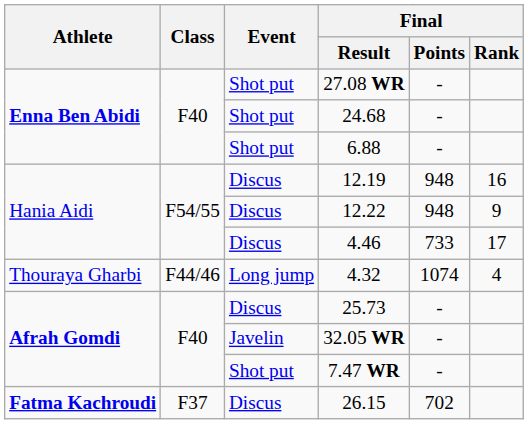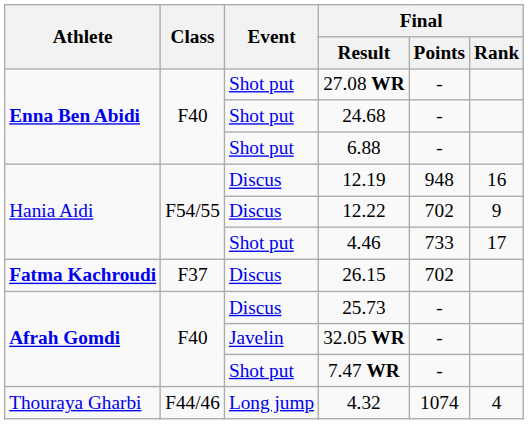 <table class=wikitable style="font-size:90%">
 <tr>
 <th rowspan="2">Athlete</th>
 <th rowspan="2">Class</th>
 <th rowspan="2">Event</th>
 <th colspan="3">Final</th>
 </tr>
 <tr>
 <th>Result</th>
 <th>Points</th>
 <th>Rank</th>
 </tr>
 <tr>
 <td rowspan="3"><strong><a href='#'>Enna Ben Abidi</a></strong></td>
 <td rowspan="3" style="text-align:center;">F40</td>
 <td><a href='#'>Shot put</a></td>
 <td style="text-align:center;">27.08 <strong>WR</strong></td>
 <td style="text-align:center;">-</td>
 <td style="text-align:center;"></td>
 </tr>
 <tr>
 <td><a href='#'>Shot put</a></td>
 <td style="text-align:center;">24.68</td>
 <td style="text-align:center;">-</td>
 <td style="text-align:center;"></td>
 </tr>
 <tr>
 <td><a href='#'>Shot put</a></td>
 <td style="text-align:center;">6.88</td>
 <td style="text-align:center;">-</td>
 <td style="text-align:center;"></td>
 </tr>
 <tr>
 <td rowspan="3"><a href='#'>Hania Aidi</a></td>
 <td rowspan="3" style="text-align:center;">F54/55</td>
 <td><a href='#'>Discus</a></td>
 <td style="text-align:center;">12.19</td>
 <td style="text-align:center;">948</td>
 <td style="text-align:center;">16</td>
 </tr>
 <tr>
 <td><a href='#'>Discus</a></td>
 <td style="text-align:center;">12.22</td>
-<td style="text-align:center;">948</td>
+<td style="text-align:center;">702</td>
 <td style="text-align:center;">9</td>
 </tr>
 <tr>
-<td><a href='#'>Discus</a></td>
+<td><a href='#'>Shot put</a></td>
 <td style="text-align:center;">4.46</td>
 <td style="text-align:center;">733</td>
 <td style="text-align:center;">17</td>
 </tr>
 <tr>
-<td><a href='#'>Thouraya Gharbi</a></td>
-<td style="text-align:center;">F44/46</td>
-<td><a href='#'>Long jump</a></td>
-<td style="text-align:center;">4.32</td>
-<td style="text-align:center;">1074</td>
-<td style="text-align:center;">4</td>
+<td><strong><a href='#'>Fatma Kachroudi</a></strong></td>
+<td style="text-align:center;">F37</td>
+<td><a href='#'>Discus</a></td>
+<td style="text-align:center;">26.15</td>
+<td style="text-align:center;">702</td>
+<td style="text-align:center;"></td>
 </tr>
 <tr>
 <td rowspan="3"><strong><a href='#'>Afrah Gomdi</a></strong></td>
 <td rowspan="3" style="text-align:center;">F40</td>
 <td><a href='#'>Discus</a></td>
 <td style="text-align:center;">25.73</td>
 <td style="text-align:center;">-</td>
 <td style="text-align:center;"></td>
 </tr>
 <tr>
 <td><a href='#'>Javelin</a></td>
 <td style="text-align:center;">32.05 <strong>WR</strong></td>
 <td style="text-align:center;">-</td>
 <td style="text-align:center;"></td>
 </tr>
 <tr>
 <td><a href='#'>Shot put</a></td>
 <td style="text-align:center;">7.47 <strong>WR</strong></td>
 <td style="text-align:center;">-</td>
 <td style="text-align:center;"></td>
 </tr>
 <tr>
-<td><strong><a href='#'>Fatma Kachroudi</a></strong></td>
-<td style="text-align:center;">F37</td>
-<td><a href='#'>Discus</a></td>
-<td style="text-align:center;">26.15</td>
-<td style="text-align:center;">702</td>
-<td style="text-align:center;"></td>
+<td><a href='#'>Thouraya Gharbi</a></td>
+<td style="text-align:center;">F44/46</td>
+<td><a href='#'>Long jump</a></td>
+<td style="text-align:center;">4.32</td>
+<td style="text-align:center;">1074</td>
+<td style="text-align:center;">4</td>
 </tr>
 </table>
